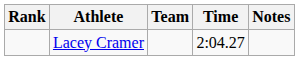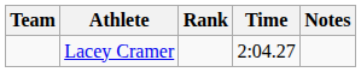 <table class="wikitable sortable">
 <tr>
+<th>Team</th>
+<th>Athlete</th>
 <th>Rank</th>
-<th>Athlete</th>
-<th>Team</th>
 <th>Time</th>
 <th>Notes</th>
 </tr>
 <tr>
+<td></td>
+<td><a href='#'>Lacey Cramer</a></td>
 <td align=center></td>
-<td><a href='#'>Lacey Cramer</a></td>
-<td></td>
 <td>2:04.27</td>
 <td></td>
 </tr>
 </table>
